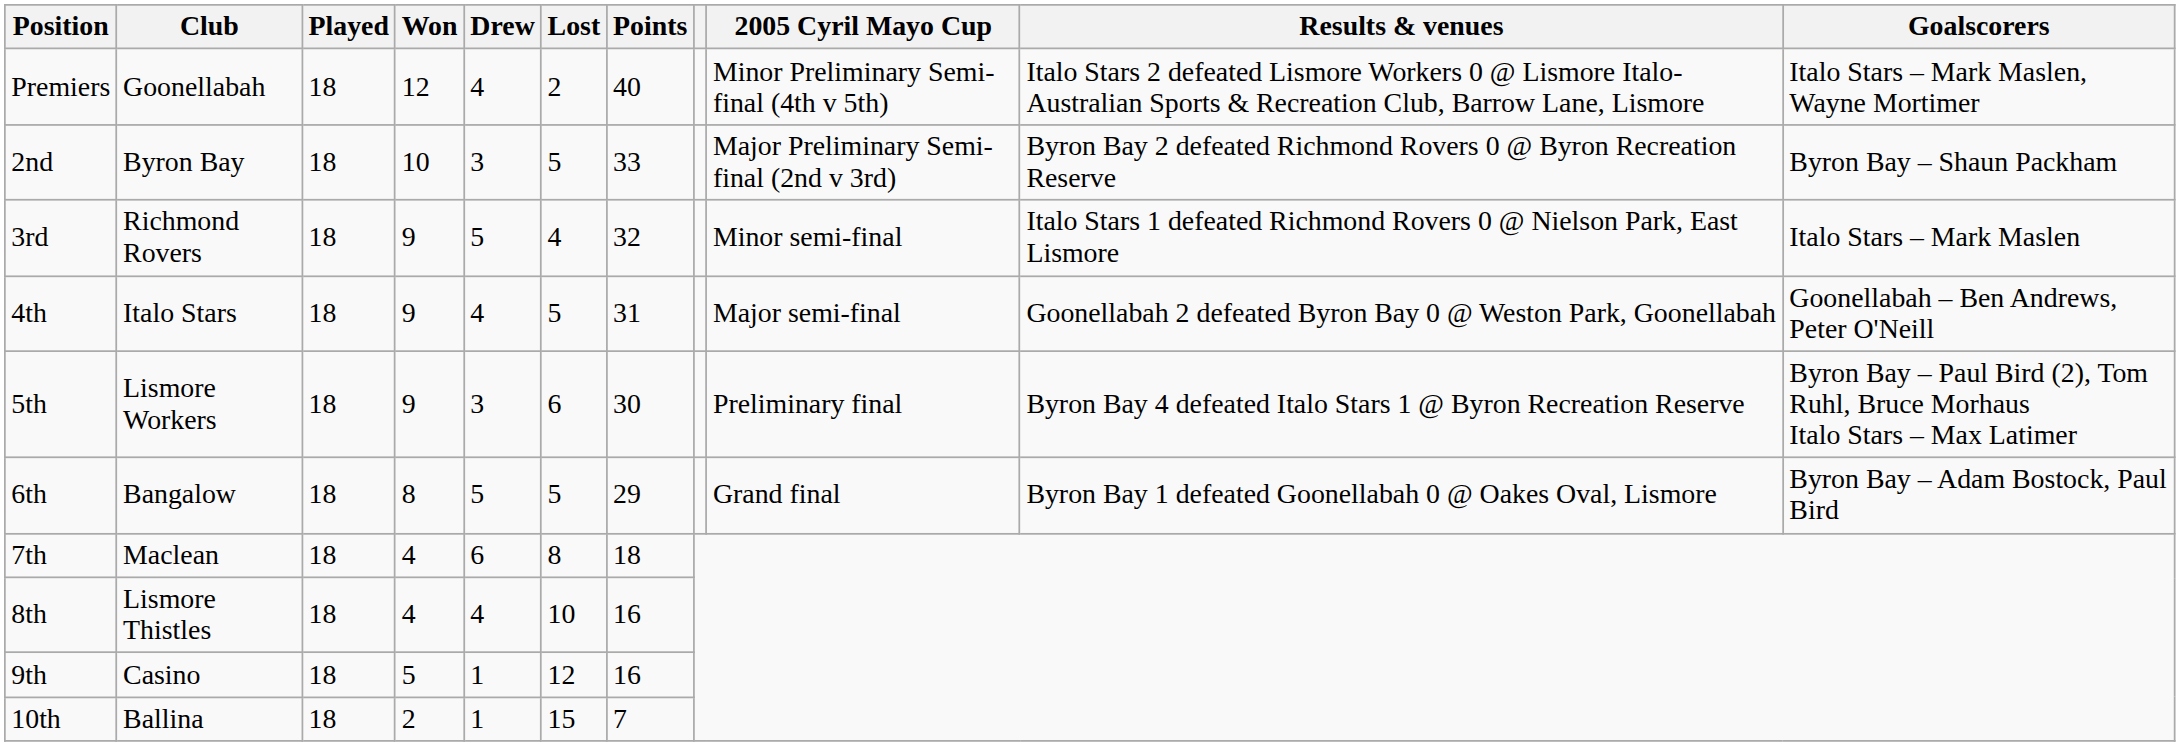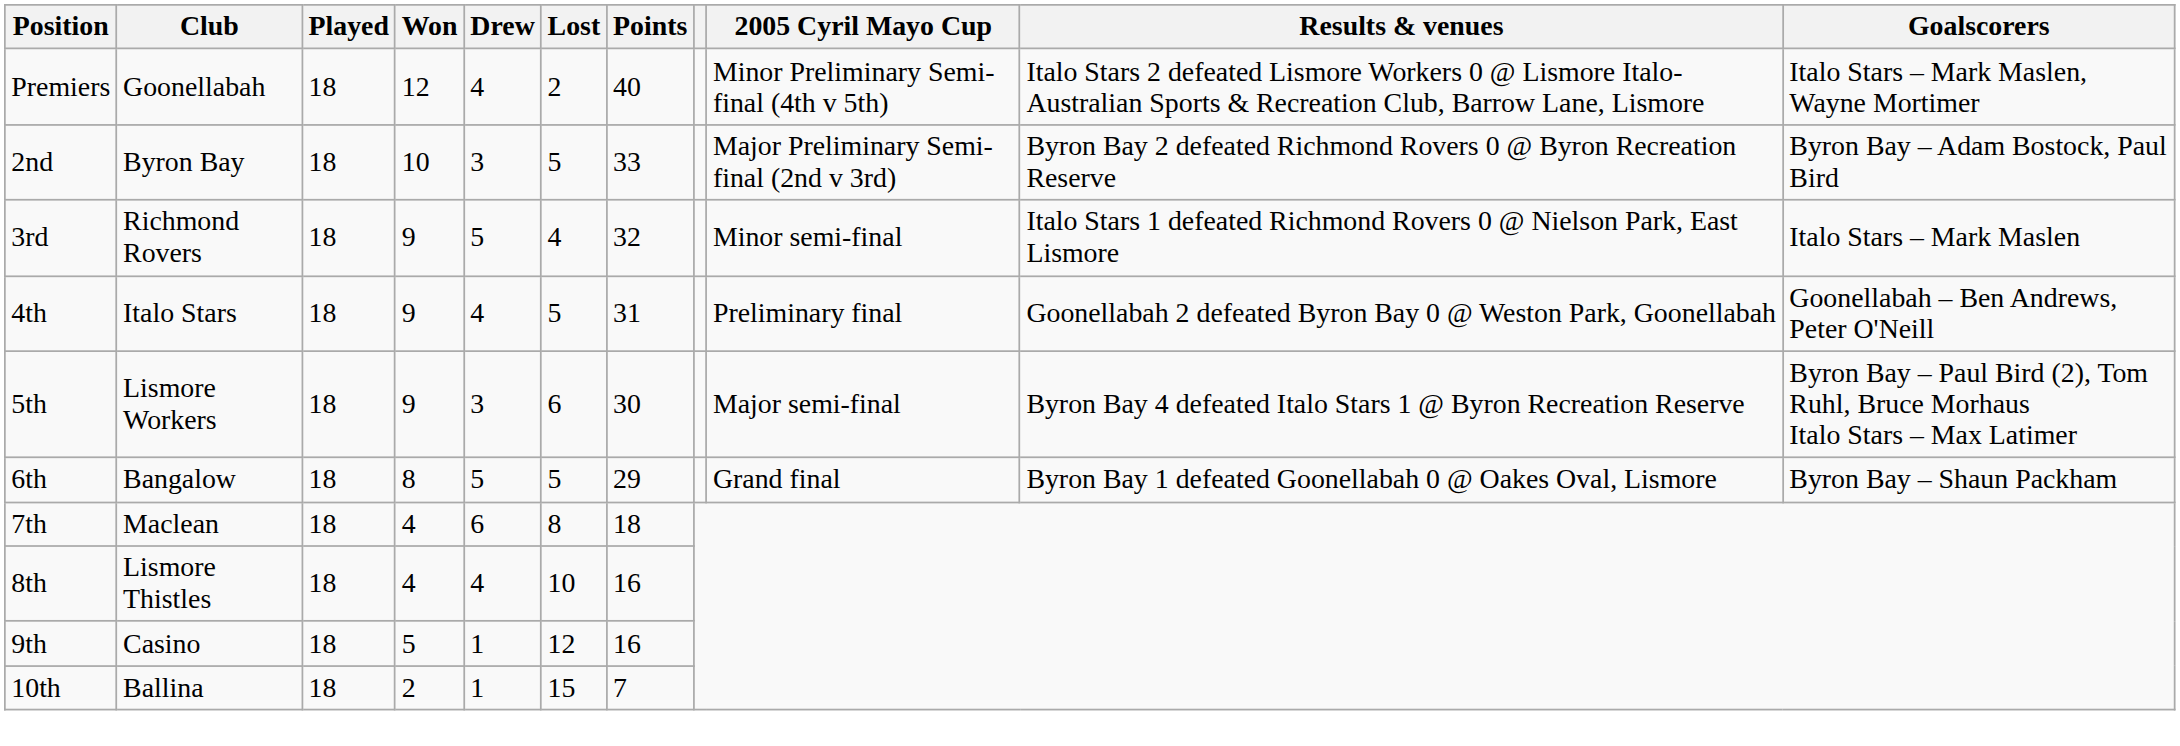 <table class="wikitable">
 <tr>
 <th>Position</th>
 <th>Club</th>
 <th>Played</th>
 <th>Won</th>
 <th>Drew</th>
 <th>Lost</th>
 <th>Points</th>
 <th></th>
 <th>2005 Cyril Mayo Cup</th>
 <th>Results & venues</th>
 <th>Goalscorers</th>
 </tr>
 <tr>
 <td>Premiers</td>
 <td>Goonellabah</td>
 <td>18</td>
 <td>12</td>
 <td>4</td>
 <td>2</td>
 <td>40</td>
 <td></td>
 <td>Minor Preliminary Semi-final (4th v 5th)</td>
 <td>Italo Stars 2 defeated Lismore Workers 0 @ Lismore Italo-Australian Sports & Recreation Club, Barrow Lane, Lismore</td>
 <td>Italo Stars – Mark Maslen, Wayne Mortimer</td>
 </tr>
 <tr>
 <td>2nd</td>
 <td>Byron Bay</td>
 <td>18</td>
 <td>10</td>
 <td>3</td>
 <td>5</td>
 <td>33</td>
 <td></td>
 <td>Major Preliminary Semi-final (2nd v 3rd)</td>
 <td>Byron Bay 2 defeated Richmond Rovers 0 @ Byron Recreation Reserve</td>
-<td>Byron Bay – Shaun Packham</td>
+<td>Byron Bay – Adam Bostock, Paul Bird</td>
 </tr>
 <tr>
 <td>3rd</td>
 <td>Richmond Rovers</td>
 <td>18</td>
 <td>9</td>
 <td>5</td>
 <td>4</td>
 <td>32</td>
 <td></td>
 <td>Minor semi-final</td>
 <td>Italo Stars 1 defeated Richmond Rovers 0 @ Nielson Park, East Lismore</td>
 <td>Italo Stars – Mark Maslen</td>
 </tr>
 <tr>
 <td>4th</td>
 <td>Italo Stars</td>
 <td>18</td>
 <td>9</td>
 <td>4</td>
 <td>5</td>
 <td>31</td>
 <td></td>
-<td>Major semi-final</td>
+<td>Preliminary final</td>
 <td>Goonellabah 2 defeated Byron Bay 0 @ Weston Park, Goonellabah</td>
 <td>Goonellabah – Ben Andrews, Peter O'Neill</td>
 </tr>
 <tr>
 <td>5th</td>
 <td>Lismore Workers</td>
 <td>18</td>
 <td>9</td>
 <td>3</td>
 <td>6</td>
 <td>30</td>
 <td></td>
-<td>Preliminary final</td>
+<td>Major semi-final</td>
 <td>Byron Bay 4 defeated Italo Stars 1 @ Byron Recreation Reserve</td>
 <td>Byron Bay – Paul Bird (2), Tom Ruhl, Bruce Morhaus<br>Italo Stars – Max Latimer</td>
 </tr>
 <tr>
 <td>6th</td>
 <td>Bangalow</td>
 <td>18</td>
 <td>8</td>
 <td>5</td>
 <td>5</td>
 <td>29</td>
 <td></td>
 <td>Grand final</td>
 <td>Byron Bay 1 defeated Goonellabah 0 @ Oakes Oval, Lismore</td>
-<td>Byron Bay – Adam Bostock, Paul Bird</td>
+<td>Byron Bay – Shaun Packham</td>
 </tr>
 <tr>
 <td>7th</td>
 <td>Maclean</td>
 <td>18</td>
 <td>4</td>
 <td>6</td>
 <td>8</td>
 <td>18</td>
 </tr>
 <tr>
 <td>8th</td>
 <td>Lismore Thistles</td>
 <td>18</td>
 <td>4</td>
 <td>4</td>
 <td>10</td>
 <td>16</td>
 </tr>
 <tr>
 <td>9th</td>
 <td>Casino</td>
 <td>18</td>
 <td>5</td>
 <td>1</td>
 <td>12</td>
 <td>16</td>
 </tr>
 <tr>
 <td>10th</td>
 <td>Ballina</td>
 <td>18</td>
 <td>2</td>
 <td>1</td>
 <td>15</td>
 <td>7</td>
 </tr>
 </table>
